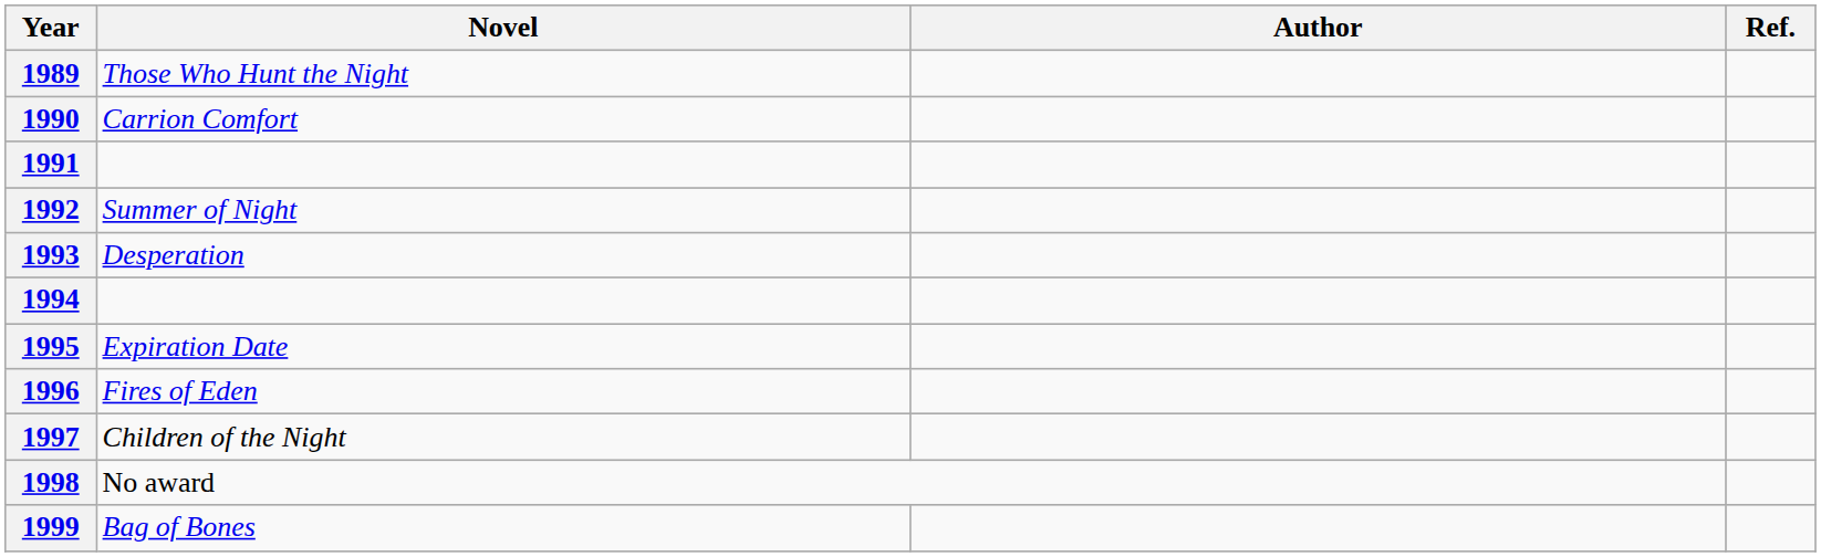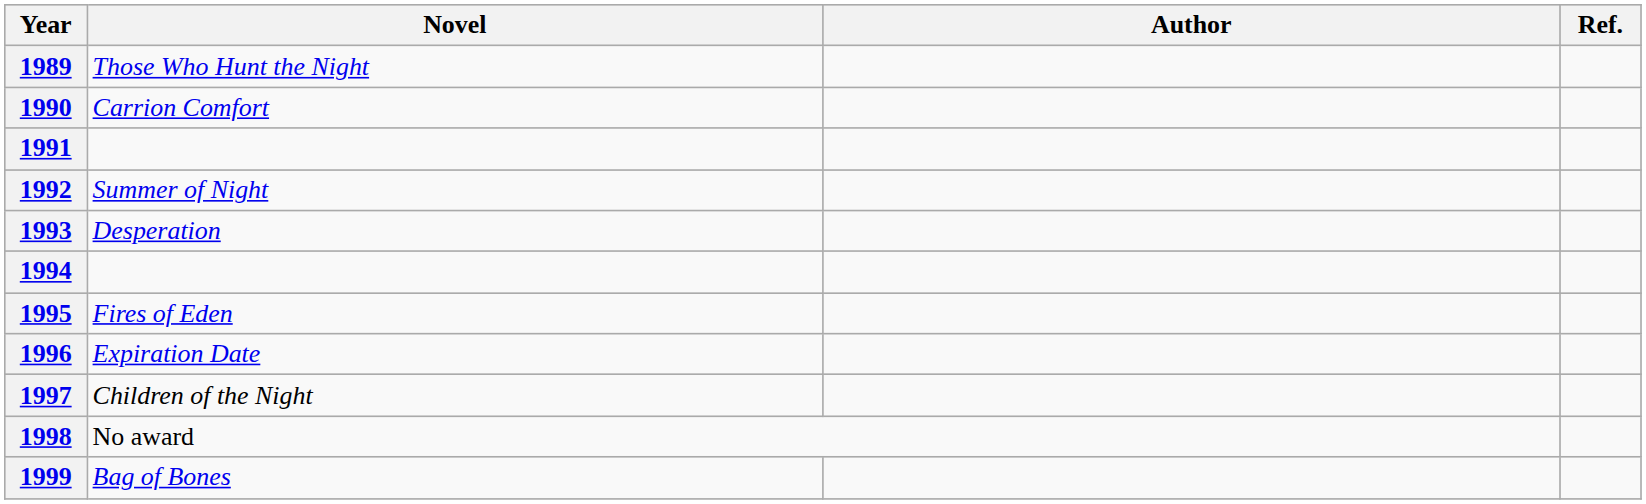 <table class="wikitable sortable mw-collapsible" style="width:80%">
 <tr>
 <th scope="col" width="5%">Year</th>
 <th scope="col" width="45%">Novel</th>
 <th scope="col" width="45%">Author</th>
 <th scope="col" width="5%">Ref.</th>
 </tr>
 <tr>
 <th><a href='#'>1989</a></th>
 <td><em><a href='#'>Those Who Hunt the Night</a></em></td>
 <td></td>
 <td></td>
 </tr>
 <tr>
 <th><a href='#'>1990</a></th>
 <td><em><a href='#'>Carrion Comfort</a></em></td>
 <td></td>
 <td></td>
 </tr>
 <tr>
 <th><a href='#'>1991</a></th>
 <td></td>
 <td></td>
 <td></td>
 </tr>
 <tr>
 <th><a href='#'>1992</a></th>
 <td><em><a href='#'>Summer of Night</a></em></td>
 <td></td>
 <td></td>
 </tr>
 <tr>
 <th><a href='#'>1993</a></th>
 <td><em><a href='#'>Desperation</a></em></td>
 <td></td>
 <td></td>
 </tr>
 <tr>
 <th><a href='#'>1994</a></th>
 <td></td>
 <td></td>
 <td></td>
 </tr>
 <tr>
 <th><a href='#'>1995</a></th>
-<td><em><a href='#'>Expiration Date</a></em></td>
+<td><em><a href='#'>Fires of Eden</a></em></td>
 <td></td>
 <td></td>
 </tr>
 <tr>
 <th><a href='#'>1996</a></th>
-<td><em><a href='#'>Fires of Eden</a></em></td>
+<td><em><a href='#'>Expiration Date</a></em></td>
 <td></td>
 <td></td>
 </tr>
 <tr>
 <th><a href='#'>1997</a></th>
 <td><em>Children of the Night</em></td>
 <td></td>
 <td></td>
 </tr>
 <tr>
 <th><a href='#'>1998</a></th>
 <td colspan="2">No award</td>
 <td></td>
 </tr>
 <tr>
 <th><a href='#'>1999</a></th>
 <td><em><a href='#'>Bag of Bones</a></em></td>
 <td></td>
 <td></td>
 </tr>
 </table>
